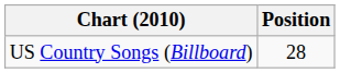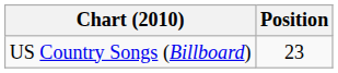 <table class="wikitable sortable">
 <tr>
 <th scope="col">Chart (2010)</th>
 <th scope="col">Position</th>
 </tr>
 <tr>
 <td>US <a href='#'>Country Songs</a> (<em><a href='#'>Billboard</a></em>)</td>
-<td align="center">28</td>
+<td align="center">23</td>
 </tr>
 </table>
